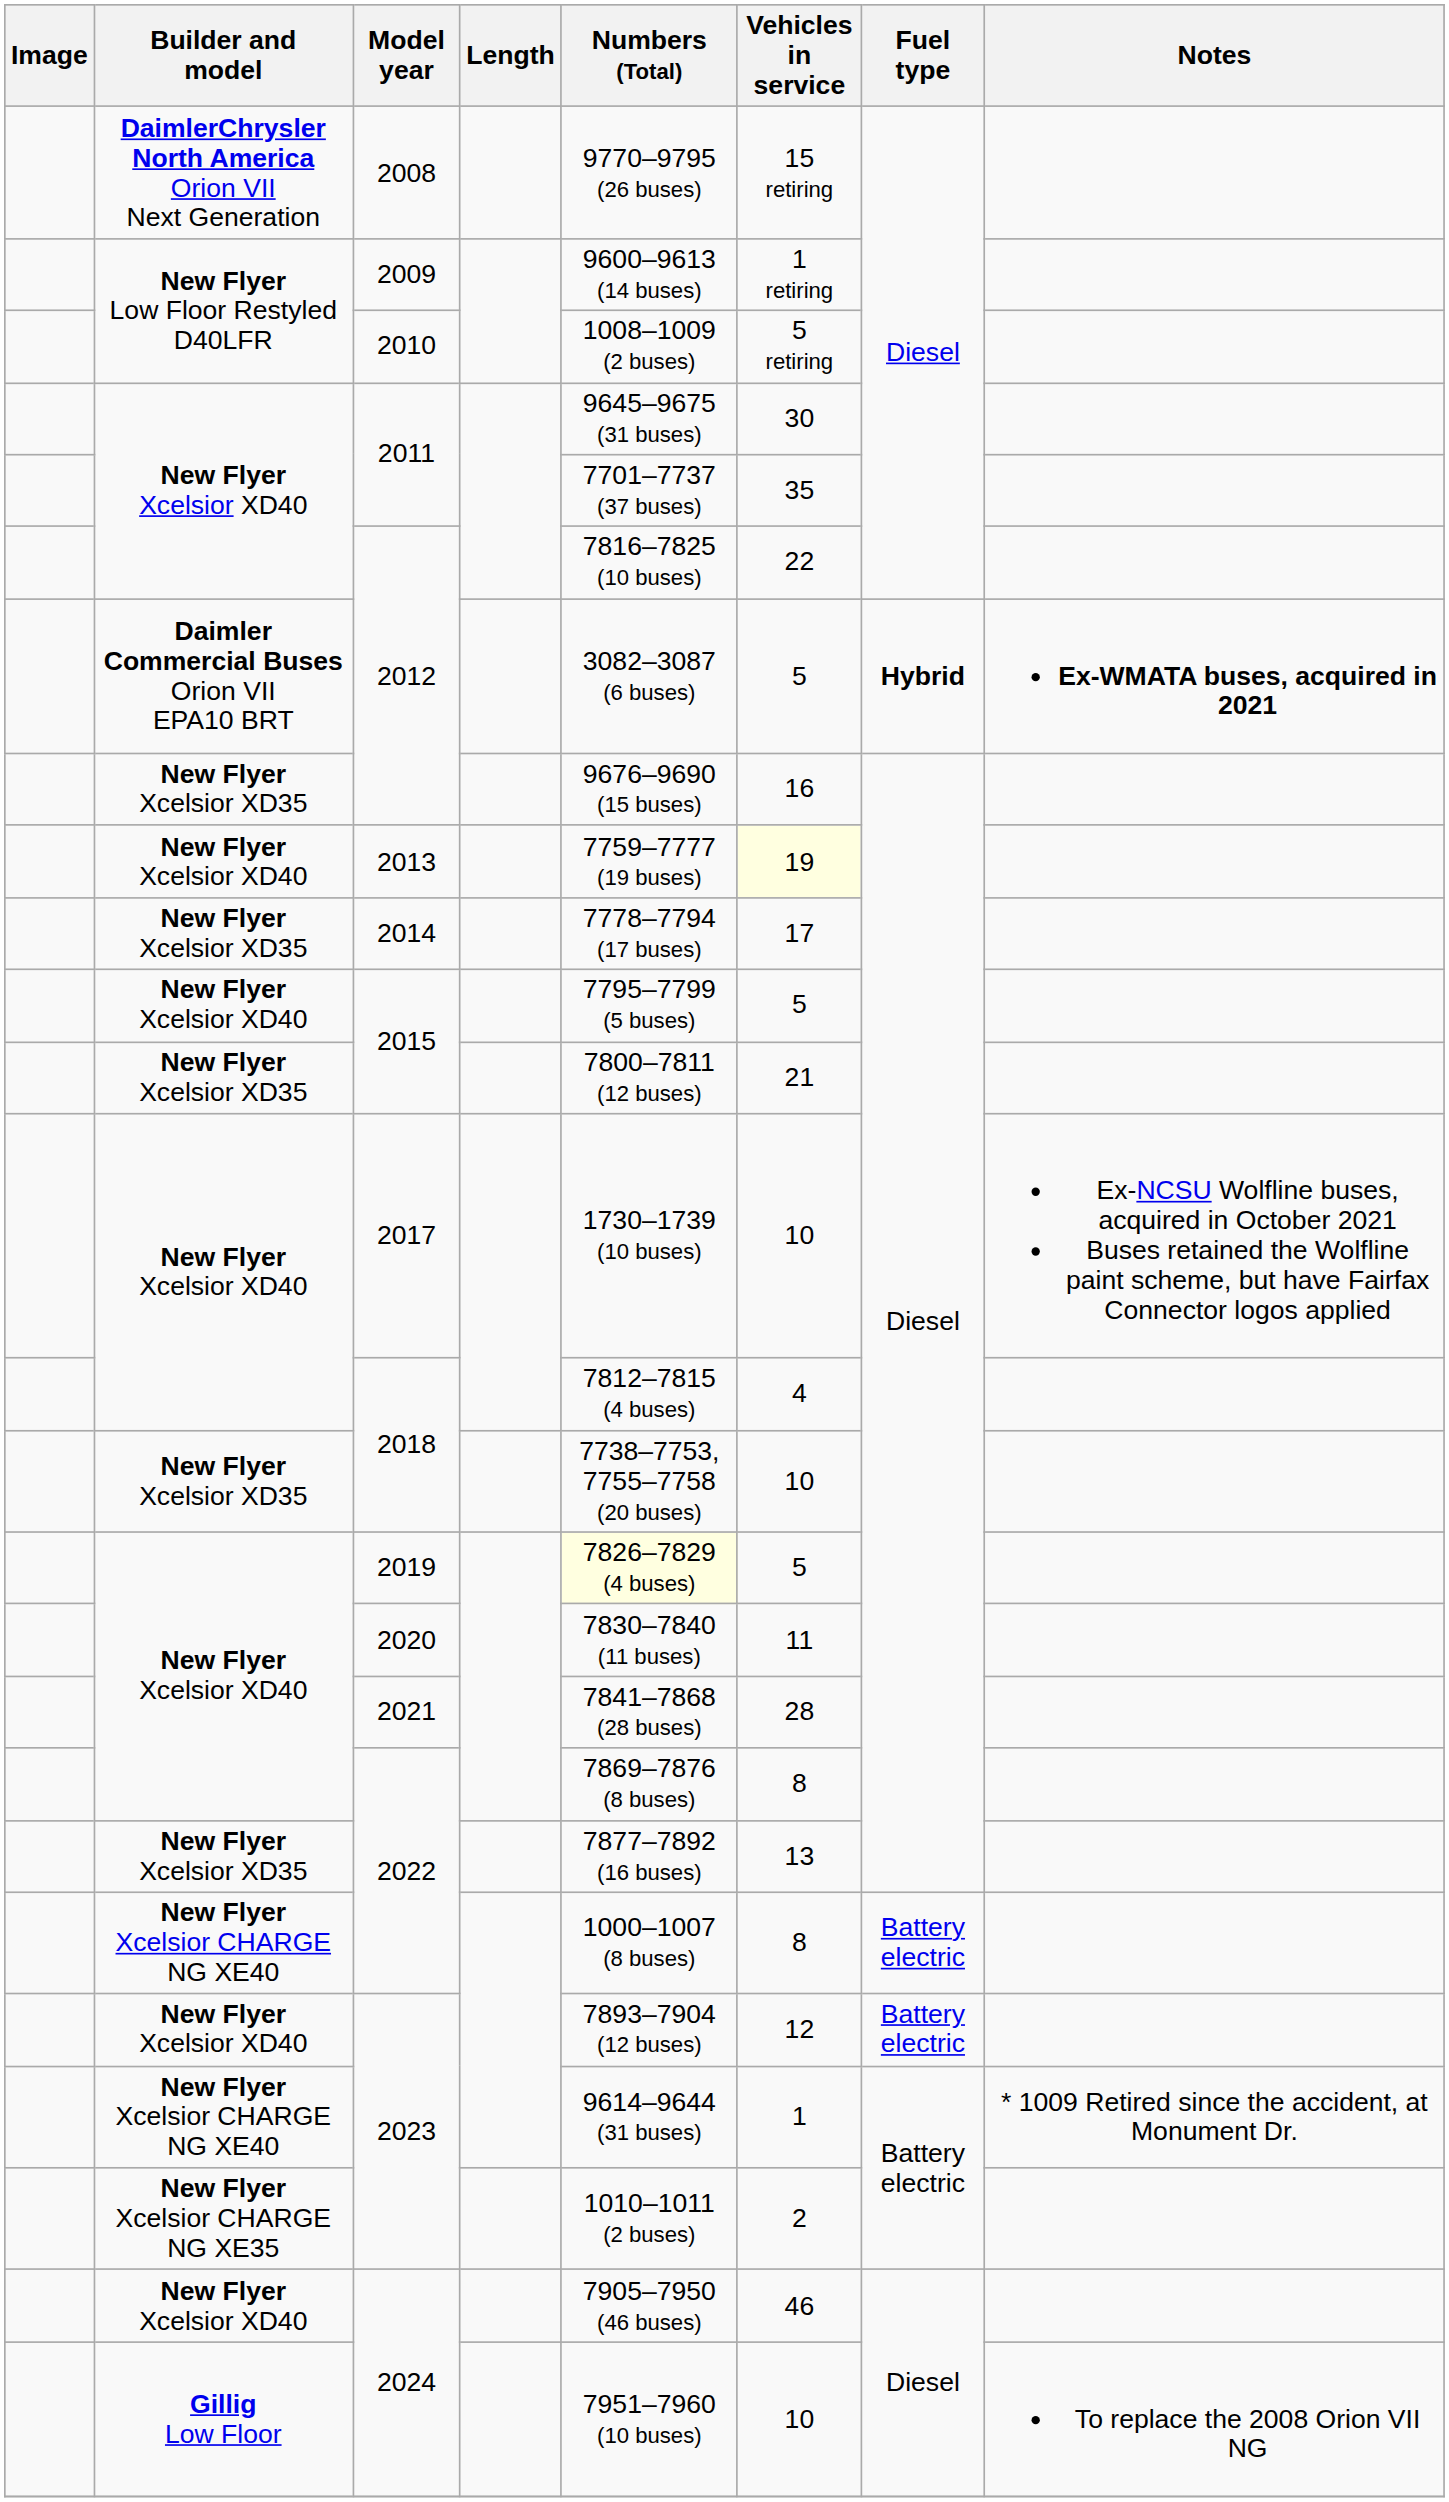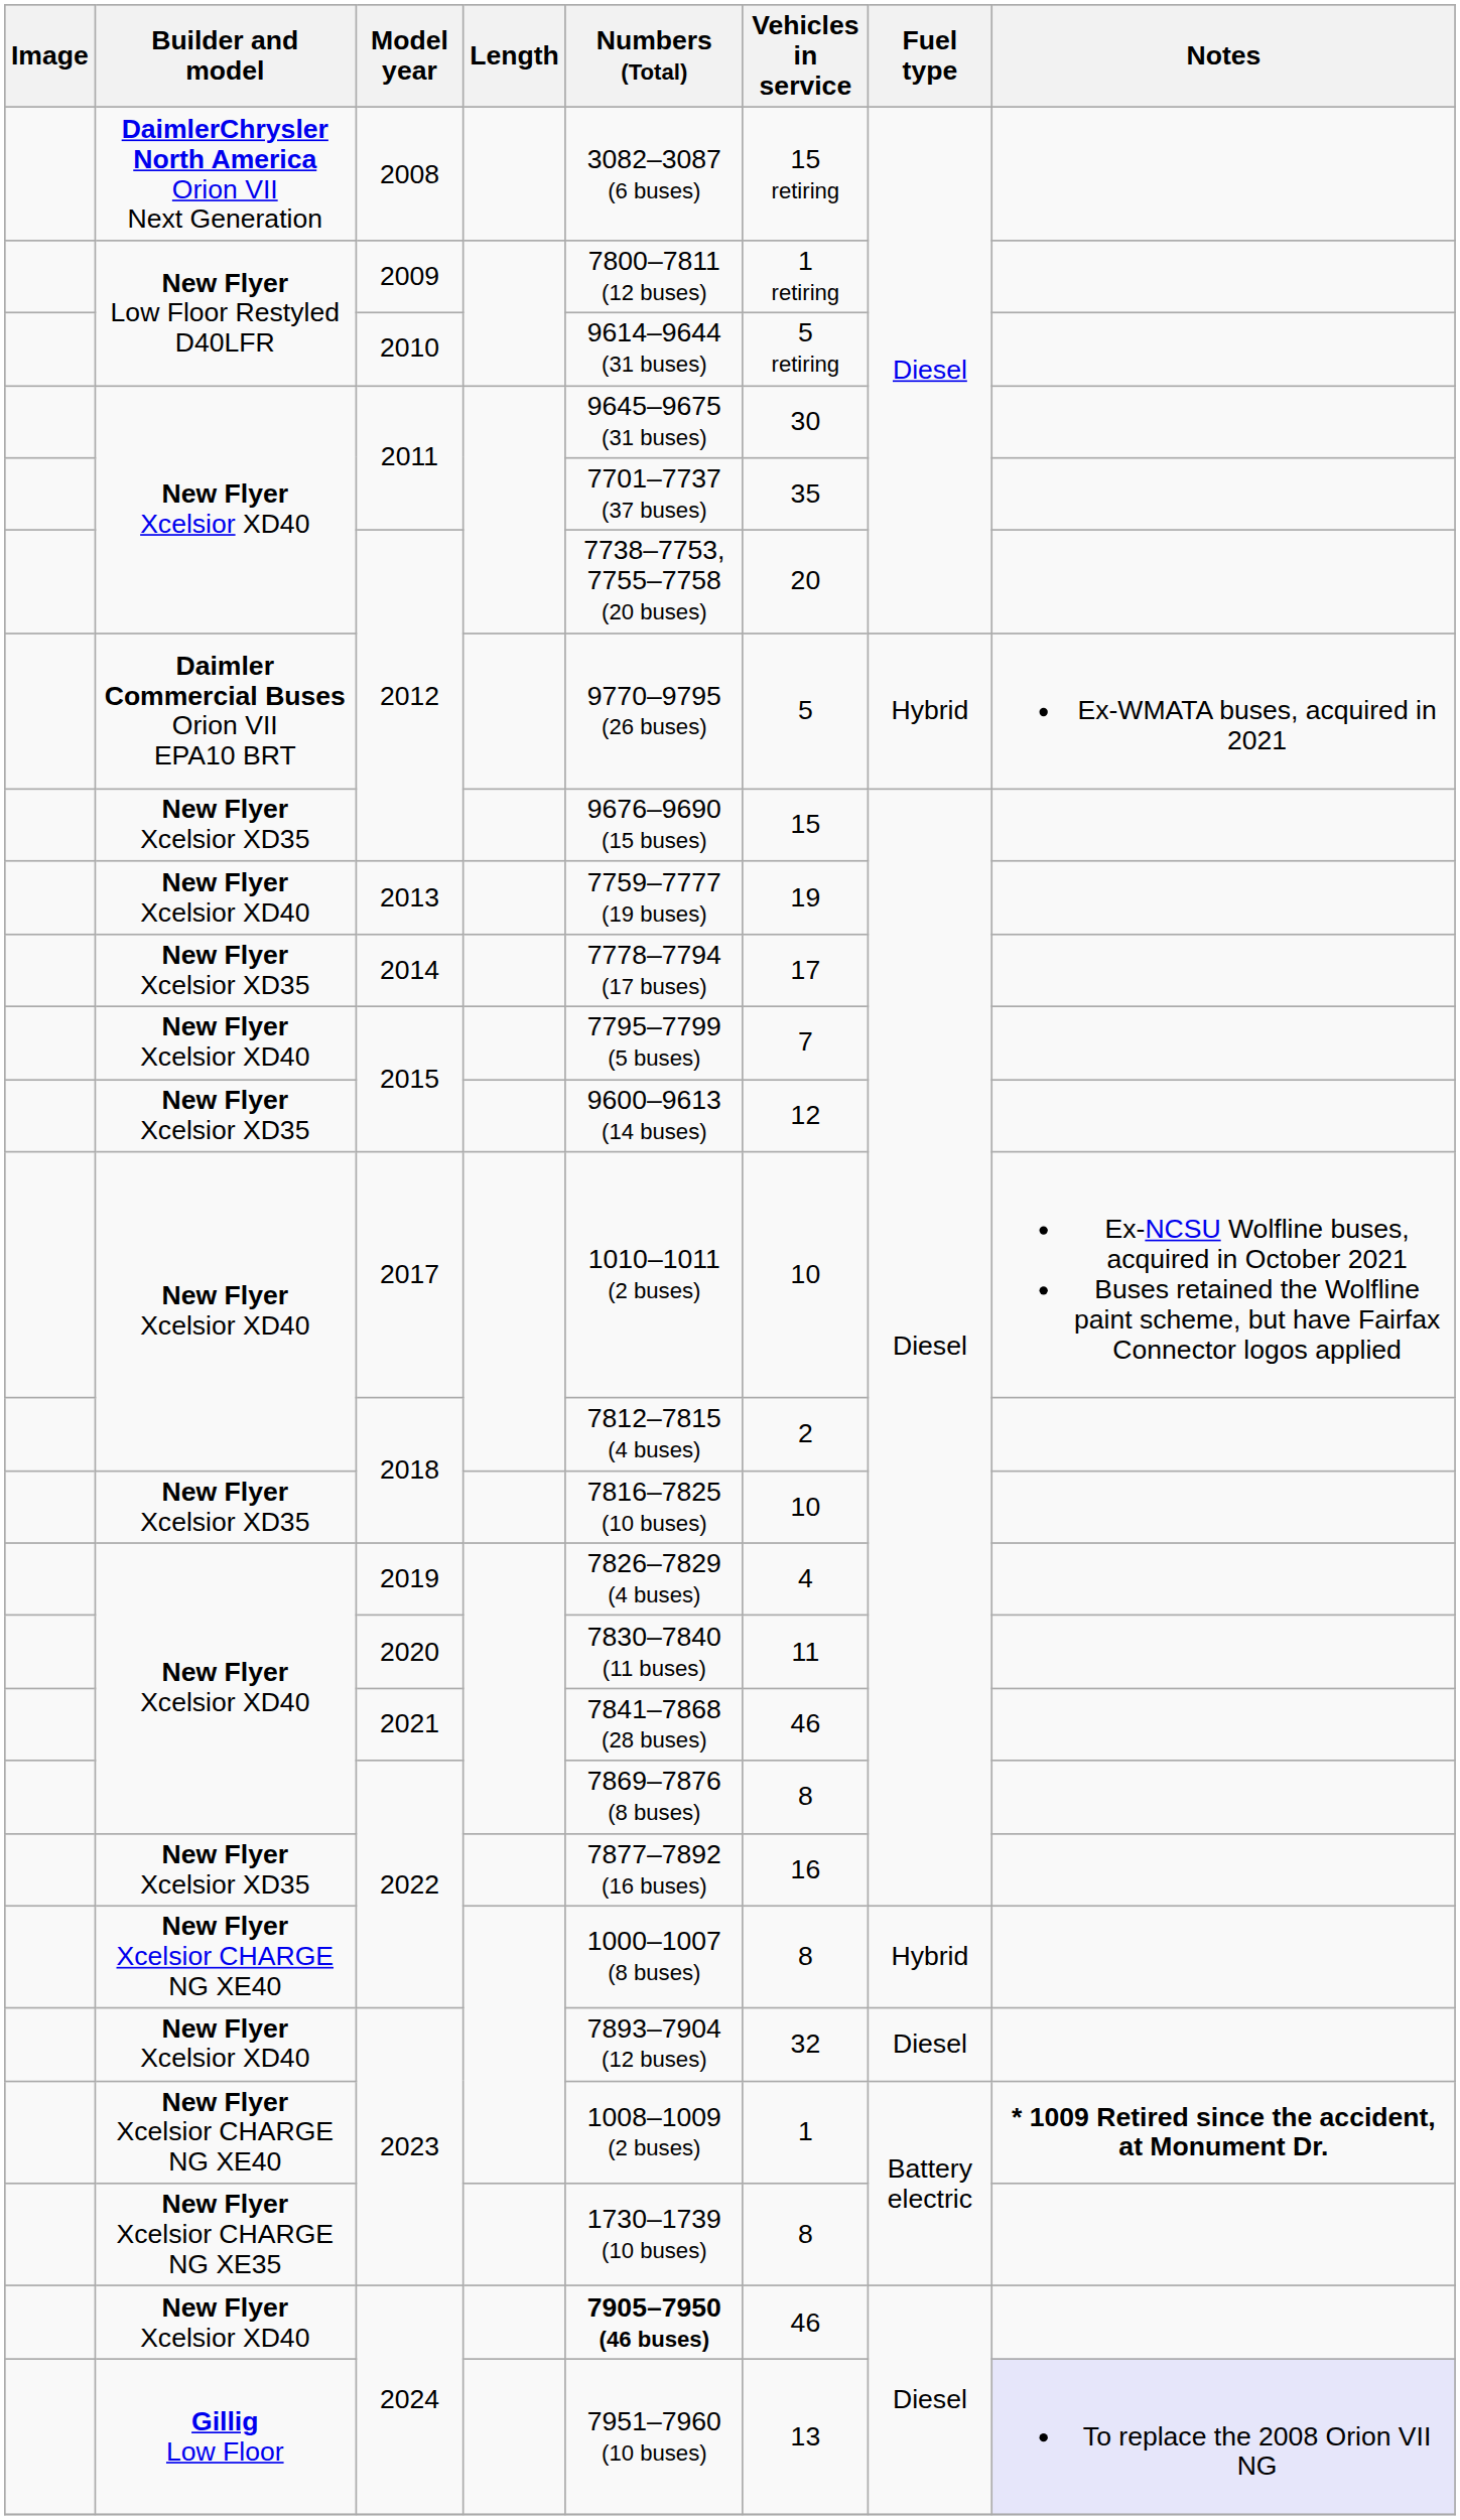 <table class="wikitable" style="text-align:center;">
 <tr>
 <th>Image</th>
 <th>Builder and<br>model</th>
 <th>Model year</th>
 <th>Length</th>
 <th>Numbers<br><small>(Total)</small></th>
 <th>Vehicles<br>in service</th>
 <th>Fuel type</th>
 <th>Notes</th>
 </tr>
 <tr>
 <td align=center></td>
 <td align=center><strong><a href='#'>DaimlerChrysler<br>North America</a></strong><br><a href='#'>Orion VII</a><br>Next Generation</td>
 <td align=center>2008</td>
 <td align=center></td>
-<td align=center>9770–9795<br><small>(26 buses)</small></td>
+<td align=center>3082–3087<br><small>(6 buses)</small></td>
 <td align=center>15<br><small>retiring</small></td>
 <td rowspan="6" align="center"><a href='#'>Diesel</a></td>
 <td align=center></td>
 </tr>
 <tr>
 <td align=center></td>
 <td rowspan=2  align="center"><strong>New Flyer</strong><br>Low Floor Restyled D40LFR</td>
 <td align=center>2009</td>
 <td rowspan="2" align="center"></td>
-<td align=center>9600–9613<br><small>(14 buses)</small></td>
+<td align=center>7800–7811<br><small>(12 buses)</small></td>
 <td align=center>1<br><small>retiring</small></td>
 <td></td>
 </tr>
 <tr>
 <td align=center></td>
 <td align="center">2010</td>
-<td align=center>1008–1009<br><small>(2 buses)</small></td>
+<td align=center>9614–9644<br><small>(31 buses)</small></td>
 <td align=center>5<br><small>retiring</small></td>
 <td></td>
 </tr>
 <tr>
 <td align="center"></td>
 <td rowspan="3" align="center"><strong>New Flyer</strong><br><a href='#'>Xcelsior</a> XD40</td>
 <td rowspan="2" align="center">2011</td>
 <td rowspan="3" align="center"></td>
 <td align=center>9645–9675<br><small>(31 buses)</small></td>
 <td align=center>30</td>
 <td align=center></td>
 </tr>
 <tr>
 <td align="center"></td>
 <td align="center">7701–7737<br><small>(37 buses)</small></td>
 <td align=center>35</td>
 <td align=center></td>
 </tr>
 <tr>
 <td align="center"></td>
 <td rowspan="3" align="center">2012</td>
-<td align=center>7816–7825<br><small>(10 buses)</small></td>
-<td align=center>22</td>
+<td align=center>7738–7753, 7755–7758<br><small>(20 buses)</small></td>
+<td align=center>20</td>
 <td align=center></td>
 </tr>
 <tr>
 <td align=center></td>
 <td align=center><strong>Daimler Commercial Buses</strong><br>Orion VII<br>EPA10 BRT</td>
 <td align=center></td>
-<td align=center>3082–3087<br><small>(6 buses)</small></td>
+<td align=center>9770–9795<br><small>(26 buses)</small></td>
 <td align=center>5</td>
-<td align="center"><strong>Hybrid</strong></td>
-<td align="center"><strong><br><ul><li>Ex-WMATA buses, acquired in 2021</li></ul></strong></td>
+<td align="center">Hybrid</td>
+<td align="center"><br><ul><li>Ex-WMATA buses, acquired in 2021</li></ul></td>
 </tr>
 <tr>
 <td align=center></td>
 <td align=center><strong>New Flyer</strong><br>Xcelsior XD35</td>
 <td align=center></td>
 <td align=center>9676–9690<br><small>(15 buses)</small></td>
-<td align=center>16</td>
+<td align=center>15</td>
 <td rowspan="13" align="center">Diesel</td>
 <td align=center></td>
 </tr>
 <tr>
 <td align=center></td>
 <td align=center><strong>New Flyer</strong><br>Xcelsior XD40</td>
 <td align=center>2013</td>
 <td align=center></td>
 <td align=center>7759–7777<br><small>(19 buses)</small></td>
-<td align=center style="background: lightyellow;">19</td>
+<td align=center>19</td>
 <td align=center></td>
 </tr>
 <tr>
 <td align=center></td>
 <td align=center><strong>New Flyer</strong><br>Xcelsior XD35</td>
 <td align=center>2014</td>
 <td align=center></td>
 <td align=center>7778–7794<br><small>(17 buses)</small></td>
 <td align=center>17</td>
 <td align=center></td>
 </tr>
 <tr>
 <td align=center></td>
 <td align=center><strong>New Flyer</strong><br>Xcelsior XD40</td>
 <td rowspan="2" align="center">2015</td>
 <td align=center></td>
 <td align=center>7795–7799<br><small>(5 buses)</small></td>
-<td align=center>5</td>
+<td align=center>7</td>
 <td align=center></td>
 </tr>
 <tr>
 <td align=center></td>
 <td align=center><strong>New Flyer</strong><br>Xcelsior XD35</td>
 <td align=center></td>
-<td align=center>7800–7811<br><small>(12 buses)</small></td>
-<td align=center>21</td>
+<td align=center>9600–9613<br><small>(14 buses)</small></td>
+<td align=center>12</td>
 <td align=center></td>
 </tr>
 <tr>
 <td align=center></td>
 <td rowspan="2" align="center"><strong>New Flyer</strong><br>Xcelsior XD40</td>
 <td align=center>2017</td>
 <td rowspan="2" align="center"></td>
-<td align=center>1730–1739<br><small>(10 buses)</small></td>
+<td align=center>1010–1011<br><small>(2 buses)</small></td>
 <td align=center>10</td>
 <td align=center><br><ul><li>Ex-<a href='#'>NCSU</a> Wolfline buses, acquired in October 2021</li><li>Buses retained the Wolfline paint scheme, but have Fairfax Connector logos applied</li></ul></td>
 </tr>
 <tr>
 <td align=center></td>
 <td rowspan="2" align="center">2018</td>
 <td align=center>7812–7815<br><small>(4 buses)</small></td>
-<td align=center>4</td>
+<td align=center>2</td>
 <td align=center></td>
 </tr>
 <tr>
 <td align=center></td>
 <td align=center><strong>New Flyer</strong><br>Xcelsior XD35</td>
 <td align=center></td>
-<td align=center>7738–7753, 7755–7758<br><small>(20 buses)</small></td>
+<td align=center>7816–7825<br><small>(10 buses)</small></td>
 <td align=center>10</td>
 <td align="center"></td>
 </tr>
 <tr>
 <td align="center"></td>
 <td rowspan="4" align="center"><strong>New Flyer</strong><br>Xcelsior XD40</td>
 <td align=center>2019</td>
 <td rowspan="4" align="center"></td>
-<td align=center style="background: lightyellow;">7826–7829<br><small>(4 buses)</small></td>
-<td align=center>5</td>
+<td align=center>7826–7829<br><small>(4 buses)</small></td>
+<td align=center>4</td>
 <td align=center></td>
 </tr>
 <tr>
 <td align="center"></td>
 <td align="center">2020</td>
 <td align=center>7830–7840<br><small>(11 buses)</small></td>
 <td align=center>11</td>
 <td align=center></td>
 </tr>
 <tr>
 <td align="center"></td>
 <td align="center">2021</td>
 <td align=center>7841–7868<br><small>(28 buses)</small></td>
-<td align=center>28</td>
+<td align=center>46</td>
 <td align=center></td>
 </tr>
 <tr>
 <td align="center"></td>
 <td rowspan="3" align="center">2022</td>
 <td align=center>7869–7876<br><small>(8 buses)</small></td>
 <td align=center>8</td>
 <td align=center></td>
 </tr>
 <tr>
 <td align=center></td>
 <td align=center><strong>New Flyer</strong><br>Xcelsior XD35</td>
 <td align=center></td>
 <td align=center>7877–7892<br><small>(16 buses)</small></td>
-<td align=center>13</td>
+<td align=center>16</td>
 <td align=center></td>
 </tr>
 <tr>
 <td align=center></td>
 <td align=center><strong>New Flyer</strong><br><a href='#'>Xcelsior CHARGE</a> NG XE40</td>
 <td rowspan="3" align="center"></td>
 <td align=center>1000–1007<br><small>(8 buses)</small></td>
 <td align=center>8</td>
-<td align="center"><a href='#'>Battery electric</a></td>
+<td align="center">Hybrid</td>
 <td align=center></td>
 </tr>
 <tr>
 <td align=center></td>
 <td align=center><strong>New Flyer</strong><br>Xcelsior XD40</td>
 <td rowspan="3" align="center">2023</td>
 <td align=center>7893–7904<br><small>(12 buses)</small></td>
-<td align=center>12</td>
-<td align="center"><a href='#'>Battery electric</a></td>
+<td align=center>32</td>
+<td align="center">Diesel</td>
 <td align=center></td>
 </tr>
 <tr>
 <td></td>
 <td align=center><strong>New Flyer</strong><br>Xcelsior CHARGE NG XE40</td>
-<td align=center>9614–9644<br><small>(31 buses)</small></td>
+<td align=center>1008–1009<br><small>(2 buses)</small></td>
 <td align=center>1</td>
 <td rowspan="2" align="center">Battery electric</td>
-<td align=center>* 1009 Retired since the accident, at Monument Dr.</td>
+<td align=center><strong>* 1009 Retired since the accident, at Monument Dr.</strong></td>
 </tr>
 <tr>
 <td align="center"></td>
 <td align=center><strong>New Flyer</strong><br>Xcelsior CHARGE NG XE35</td>
 <td align=center></td>
-<td align=center>1010–1011<br><small>(2 buses)</small></td>
-<td align=center>2</td>
+<td align=center>1730–1739<br><small>(10 buses)</small></td>
+<td align=center>8</td>
 <td align=center></td>
 </tr>
 <tr>
 <td align="center"></td>
 <td align=center><strong>New Flyer</strong><br>Xcelsior XD40</td>
 <td rowspan="2" align="center">2024</td>
 <td align=center></td>
-<td align=center>7905–7950<br><small>(46 buses)</small></td>
+<td align=center><strong>7905–7950<br><small>(46 buses)</small></strong></td>
 <td align=center>46</td>
 <td rowspan="2" align="center">Diesel</td>
 <td></td>
 </tr>
 <tr>
 <td align="center"></td>
 <td align=center><strong><a href='#'>Gillig</a></strong><br> <a href='#'>Low Floor</a></td>
 <td align=center></td>
 <td align=center>7951–7960<br><small>(10 buses)</small></td>
-<td align=center>10</td>
-<td><br><ul><li>To replace the 2008 Orion VII NG</li></ul></td>
+<td align=center>13</td>
+<td style="background: lavender;"><br><ul><li>To replace the 2008 Orion VII NG</li></ul></td>
 </tr>
 <tr>
 </tr>
 </table>
